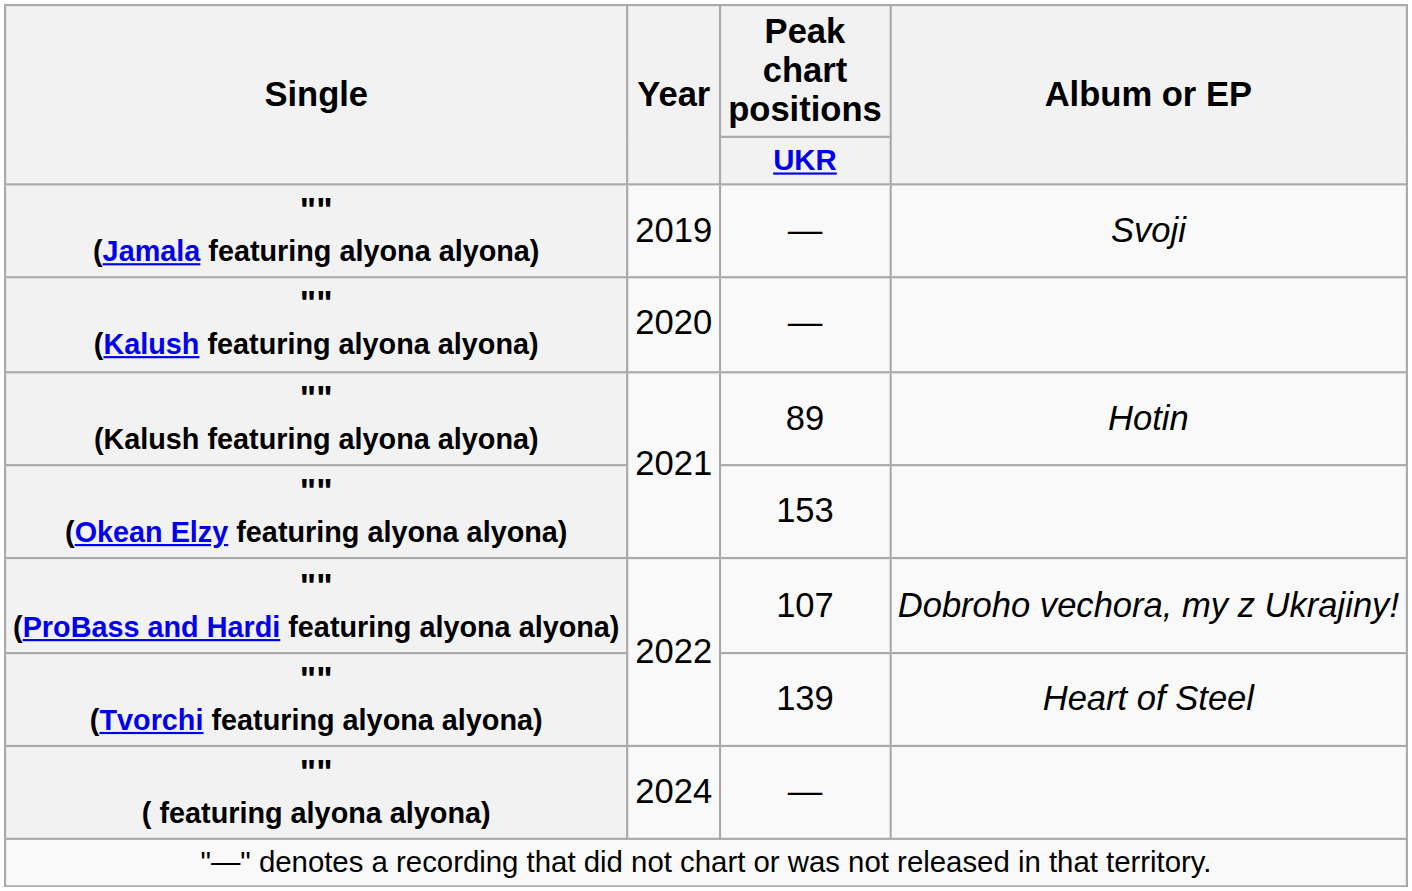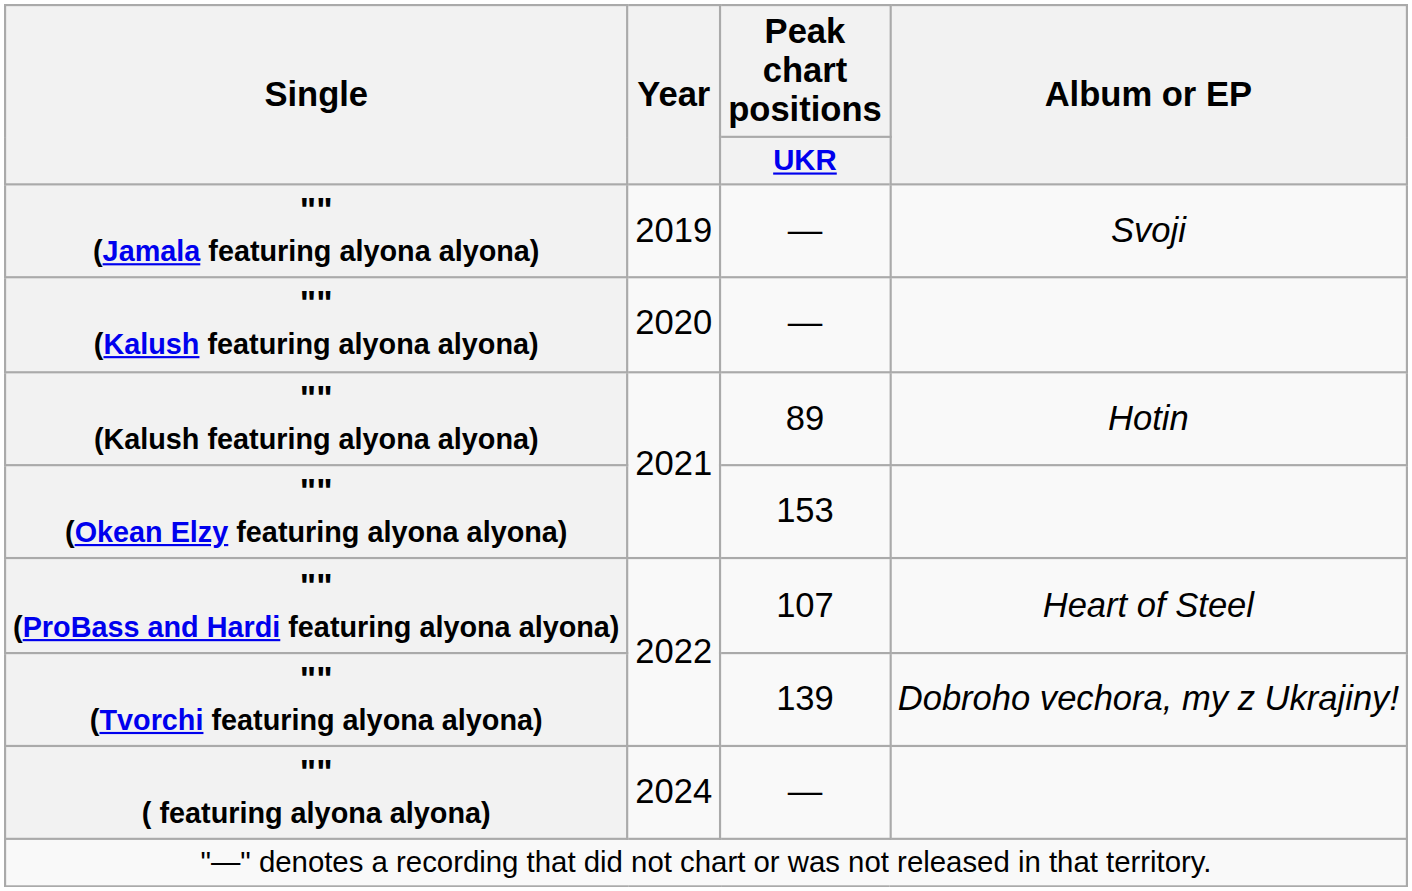 <table class="wikitable plainrowheaders" style="text-align:center;">
 <tr>
 <th scope="col" rowspan="2">Single</th>
 <th scope="col" rowspan="2">Year</th>
 <th scope="col" colspan="1">Peak chart positions</th>
 <th scope="col" rowspan="2">Album or EP</th>
 </tr>
 <tr>
 <th scope="col" style="width:3em;font-size:85%;"><a href='#'>UKR</a><br></th>
 </tr>
 <tr>
 <th scope="row">""<br><small>(<a href='#'>Jamala</a> featuring alyona alyona)</small></th>
 <td>2019</td>
 <td>—</td>
 <td><em>Svoji</em></td>
 </tr>
 <tr>
 <th scope="row">""<br><small>(<a href='#'>Kalush</a> featuring alyona alyona)</small></th>
 <td>2020</td>
 <td>—</td>
 <td></td>
 </tr>
 <tr>
 <th scope="row">""<br><small>(Kalush featuring alyona alyona)</small></th>
 <td rowspan="2">2021</td>
 <td>89</td>
 <td><em>Hotin</em></td>
 </tr>
 <tr>
 <th scope="row">""<br><small>(<a href='#'>Okean Elzy</a> featuring alyona alyona)</small></th>
 <td>153</td>
 <td></td>
 </tr>
 <tr>
 <th scope="row">""<br><small>(<a href='#'>ProBass and Hardi</a> featuring alyona alyona)</small></th>
 <td rowspan="2">2022</td>
 <td>107</td>
-<td><em>Dobroho vechora, my z Ukrajiny!</em></td>
+<td><em>Heart of Steel</em></td>
 </tr>
 <tr>
 <th scope="row">""<br><small>(<a href='#'>Tvorchi</a> featuring alyona alyona)</small></th>
 <td>139</td>
-<td><em>Heart of Steel</em></td>
+<td><em>Dobroho vechora, my z Ukrajiny!</em></td>
 </tr>
 <tr>
 <th scope="row">""<br><small>( featuring alyona alyona)</small></th>
 <td>2024</td>
 <td>—</td>
 <td></td>
 </tr>
 <tr>
 <td colspan="4" style="font-size:85%">"—" denotes a recording that did not chart or was not released in that territory.</td>
 </tr>
 </table>
